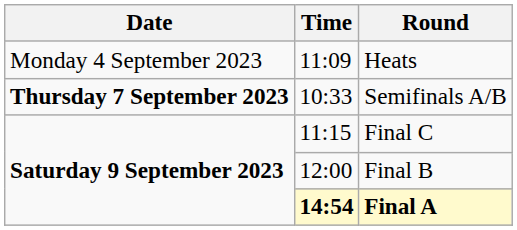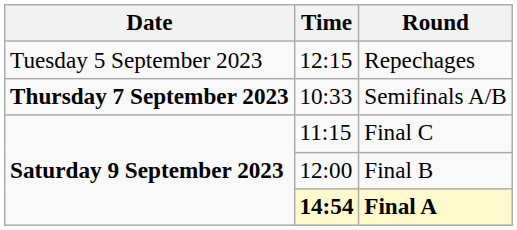 <table class="wikitable">
 <tr>
 <th>Date</th>
 <th>Time</th>
 <th>Round</th>
 </tr>
 <tr>
-<td>Monday 4 September 2023</td>
-<td>11:09</td>
-<td>Heats</td>
+<td>Tuesday 5 September 2023</td>
+<td>12:15</td>
+<td>Repechages</td>
 </tr>
 <tr>
 <td><strong>Thursday 7 September 2023</strong></td>
 <td>10:33</td>
 <td>Semifinals  A/B</td>
 </tr>
 <tr>
 <td rowspan=3><strong>Saturday 9 September 2023</strong></td>
 <td>11:15</td>
 <td>Final C</td>
 </tr>
 <tr>
 <td>12:00</td>
 <td>Final B</td>
 </tr>
 <tr>
 <td style=background:lemonchiffon><strong>14:54</strong></td>
 <td style=background:lemonchiffon><strong>Final A</strong></td>
 </tr>
 </table>
